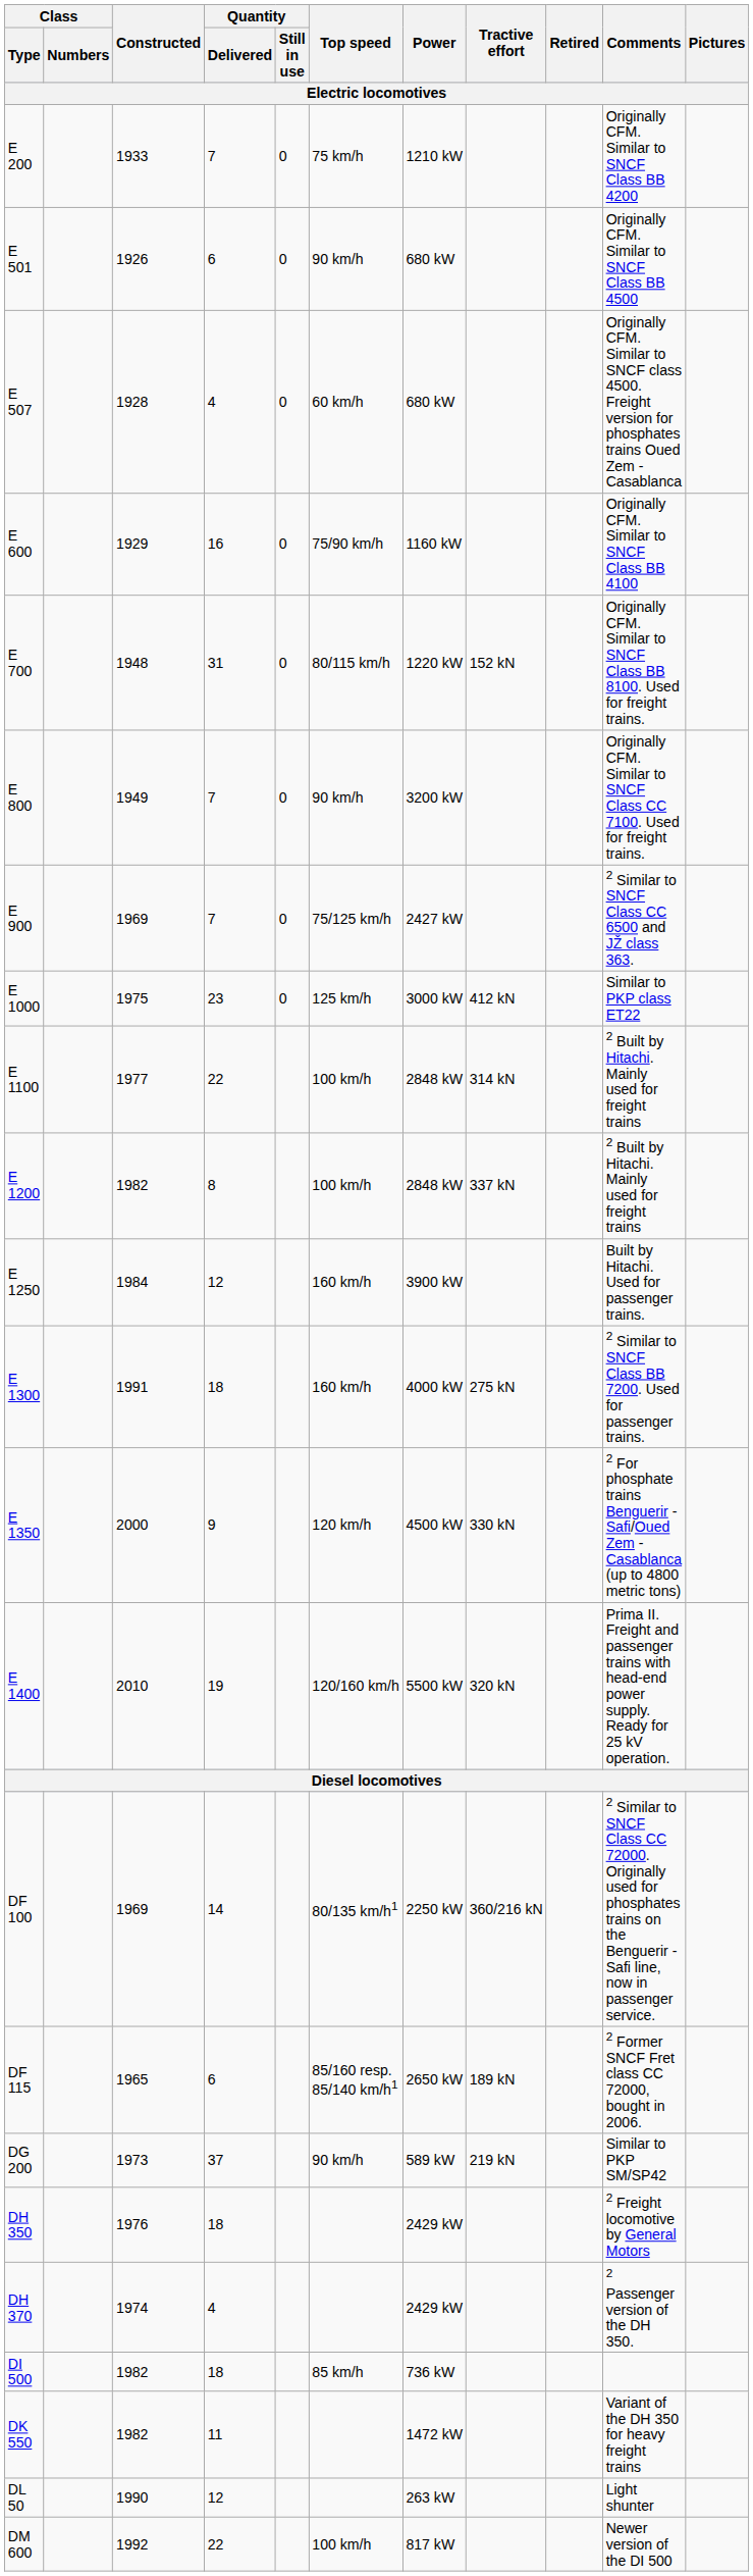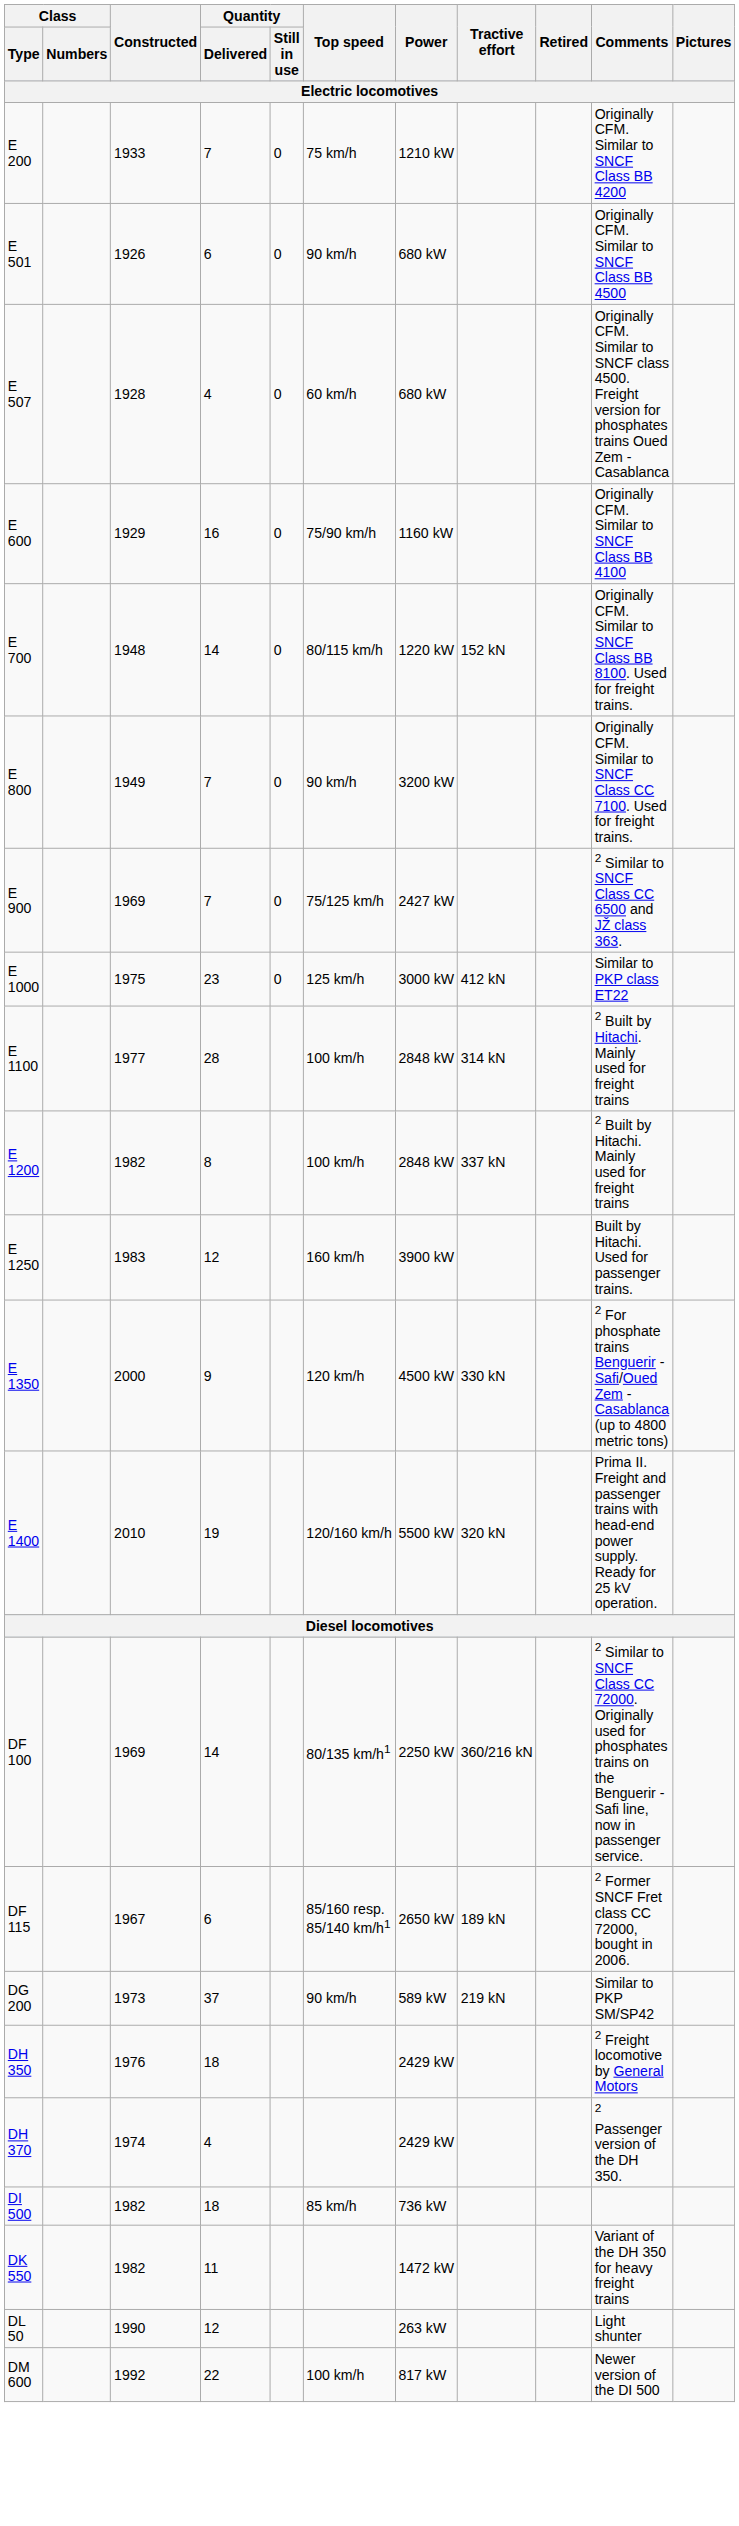 <table class="wikitable" style="font-size:90%">
 <tr>
 <th colspan="2">Class</th>
 <th rowspan="2">Constructed</th>
 <th colspan="2">Quantity</th>
 <th rowspan="2">Top speed</th>
 <th rowspan="2">Power</th>
 <th rowspan="2">Tractive effort</th>
 <th rowspan="2">Retired</th>
 <th rowspan="2">Comments</th>
 <th rowspan="2">Pictures</th>
 </tr>
 <tr>
 <th>Type</th>
 <th>Numbers</th>
 <th>Delivered</th>
 <th>Still in use</th>
 </tr>
 <tr style="background:#bcd;">
 <th colspan = "11">Electric locomotives</th>
 </tr>
 <tr>
 <td>E 200</td>
 <td></td>
 <td>1933</td>
 <td>7</td>
 <td>0</td>
 <td>75 km/h</td>
 <td>1210 kW</td>
 <td></td>
 <td></td>
 <td>Originally CFM. Similar to <a href='#'>SNCF Class BB 4200</a></td>
 <td style="padding:2px;"></td>
 </tr>
 <tr>
 <td>E 501</td>
 <td></td>
 <td>1926</td>
 <td>6</td>
 <td>0</td>
 <td>90 km/h</td>
 <td>680 kW</td>
 <td></td>
 <td></td>
 <td>Originally CFM. Similar to <a href='#'>SNCF Class BB 4500</a></td>
 <td style="padding:2px;"></td>
 </tr>
 <tr>
 <td>E 507</td>
 <td></td>
 <td>1928</td>
 <td>4</td>
 <td>0</td>
 <td>60 km/h</td>
 <td>680 kW</td>
 <td></td>
 <td></td>
 <td>Originally CFM. Similar to SNCF class 4500. Freight version for phosphates trains Oued Zem - Casablanca</td>
 <td style="padding:2px;"></td>
 </tr>
 <tr>
 <td>E 600</td>
 <td></td>
 <td>1929</td>
 <td>16</td>
 <td>0</td>
 <td>75/90 km/h</td>
 <td>1160 kW</td>
 <td></td>
 <td></td>
 <td>Originally CFM. Similar to <a href='#'>SNCF Class BB 4100</a></td>
 <td style="padding:2px;"></td>
 </tr>
 <tr>
 <td>E 700</td>
 <td></td>
 <td>1948</td>
-<td>31</td>
+<td>14</td>
 <td>0</td>
 <td>80/115 km/h</td>
 <td>1220 kW</td>
 <td>152 kN</td>
 <td></td>
 <td>Originally CFM. Similar to <a href='#'>SNCF Class BB 8100</a>. Used for freight trains.</td>
 <td style="padding:2px;"></td>
 </tr>
 <tr>
 <td>E 800</td>
 <td></td>
 <td>1949</td>
 <td>7</td>
 <td>0</td>
 <td>90 km/h</td>
 <td>3200 kW</td>
 <td></td>
 <td></td>
 <td>Originally CFM. Similar to <a href='#'>SNCF Class CC 7100</a>. Used for freight trains.</td>
 <td style="padding:2px;"></td>
 </tr>
 <tr>
 <td>E 900</td>
 <td></td>
 <td>1969</td>
 <td>7</td>
 <td>0</td>
 <td>75/125 km/h</td>
 <td>2427 kW</td>
 <td></td>
 <td></td>
 <td><sup>2</sup> Similar to <a href='#'>SNCF Class CC 6500</a> and <a href='#'>JŽ class 363</a>.</td>
 <td style="padding:2px;"></td>
 </tr>
 <tr>
 <td>E 1000</td>
 <td></td>
 <td>1975</td>
 <td>23</td>
 <td>0</td>
 <td>125 km/h</td>
 <td>3000 kW</td>
 <td>412 kN</td>
 <td></td>
 <td>Similar to <a href='#'>PKP class ET22</a></td>
 <td style="padding:2px;"></td>
 </tr>
 <tr>
 <td>E 1100</td>
 <td></td>
 <td>1977</td>
-<td>22</td>
+<td>28</td>
 <td></td>
 <td>100 km/h</td>
 <td>2848 kW</td>
 <td>314 kN</td>
 <td></td>
 <td><sup>2</sup> Built by <a href='#'>Hitachi</a>. Mainly used for freight trains</td>
 <td style="padding:2px;"></td>
 </tr>
 <tr>
 <td><a href='#'>E 1200</a></td>
 <td></td>
 <td>1982</td>
 <td>8</td>
 <td></td>
 <td>100 km/h</td>
 <td>2848 kW</td>
 <td>337 kN</td>
 <td></td>
 <td><sup>2</sup> Built by Hitachi. Mainly used for freight trains</td>
 <td style="padding:2px;"></td>
 </tr>
 <tr>
 <td>E 1250</td>
 <td></td>
-<td>1984</td>
+<td>1983</td>
 <td>12</td>
 <td></td>
 <td>160 km/h</td>
 <td>3900 kW</td>
 <td></td>
 <td></td>
 <td>Built by Hitachi. Used for passenger trains.</td>
-<td style="padding:2px;"></td>
-</tr>
-<tr>
-<td><a href='#'>E 1300</a></td>
-<td></td>
-<td>1991</td>
-<td>18</td>
-<td></td>
-<td>160 km/h</td>
-<td>4000 kW</td>
-<td>275 kN</td>
-<td></td>
-<td><sup>2</sup> Similar to <a href='#'>SNCF Class BB 7200</a>. Used for passenger trains.</td>
 <td style="padding:2px;"></td>
 </tr>
 <tr>
 <td><a href='#'>E 1350</a></td>
 <td></td>
 <td>2000</td>
 <td>9</td>
 <td></td>
 <td>120 km/h</td>
 <td>4500 kW</td>
 <td>330 kN</td>
 <td></td>
 <td><sup>2</sup> For phosphate trains <a href='#'>Benguerir</a> - <a href='#'>Safi</a>/<a href='#'>Oued Zem</a> - <a href='#'>Casablanca</a> (up to 4800 metric tons)</td>
 <td style="padding:2px;"></td>
 </tr>
 <tr>
 <td><a href='#'>E 1400</a></td>
 <td></td>
 <td>2010</td>
 <td>19</td>
 <td></td>
 <td>120/160 km/h</td>
 <td>5500 kW</td>
 <td>320 kN</td>
 <td></td>
 <td>Prima II. Freight and passenger trains with head-end power supply. Ready for 25 kV operation.</td>
 <td style="padding:2px;"></td>
 </tr>
 <tr style="background:#bcd;"   >
 <th colspan = "11">Diesel locomotives</th>
 </tr>
 <tr>
 <td>DF 100</td>
 <td></td>
 <td>1969</td>
 <td>14</td>
 <td></td>
 <td>80/135 km/h<sup>1</sup></td>
 <td>2250 kW</td>
 <td>360/216 kN</td>
 <td></td>
 <td><sup>2</sup> Similar to <a href='#'>SNCF Class CC 72000</a>. Originally used for phosphates trains on the Benguerir - Safi line, now in passenger service.</td>
 <td style="padding:2px;"></td>
 </tr>
 <tr>
 <td>DF 115</td>
 <td></td>
-<td>1965</td>
+<td>1967</td>
 <td>6</td>
 <td></td>
 <td>85/160 resp. 85/140 km/h<sup>1</sup></td>
 <td>2650 kW</td>
 <td>189 kN</td>
 <td></td>
 <td><sup>2</sup> Former SNCF Fret class CC 72000, bought in 2006.</td>
 <td style="padding:2px;"></td>
 </tr>
 <tr>
 <td>DG 200</td>
 <td></td>
 <td>1973</td>
 <td>37</td>
 <td></td>
 <td>90 km/h</td>
 <td>589 kW</td>
 <td>219 kN</td>
 <td></td>
 <td>Similar to PKP SM/SP42</td>
 <td style="padding:2px;"></td>
 </tr>
 <tr>
 <td><a href='#'>DH 350</a></td>
 <td></td>
 <td>1976</td>
 <td>18</td>
 <td></td>
 <td></td>
 <td>2429 kW</td>
 <td></td>
 <td></td>
 <td><sup>2</sup> Freight locomotive by <a href='#'>General Motors</a></td>
 <td style="padding:2px;"></td>
 </tr>
 <tr>
 <td><a href='#'>DH 370</a></td>
 <td></td>
 <td>1974</td>
 <td>4</td>
 <td></td>
 <td></td>
 <td>2429 kW</td>
 <td></td>
 <td></td>
 <td><sup>2</sup> Passenger version of the DH 350.</td>
 <td style="padding:2px;"></td>
 </tr>
 <tr>
 <td><a href='#'>DI 500</a></td>
 <td></td>
 <td>1982</td>
 <td>18</td>
 <td></td>
 <td>85 km/h</td>
 <td>736 kW</td>
 <td></td>
 <td></td>
 <td></td>
 <td style="padding:2px;"></td>
 </tr>
 <tr>
 <td><a href='#'>DK 550</a></td>
 <td></td>
 <td>1982</td>
 <td>11</td>
 <td></td>
 <td></td>
 <td>1472 kW</td>
 <td></td>
 <td></td>
 <td>Variant of the DH 350 for heavy freight trains</td>
 <td style="padding:2px;"></td>
 </tr>
 <tr>
 <td>DL 50</td>
 <td></td>
 <td>1990</td>
 <td>12</td>
 <td></td>
 <td></td>
 <td>263 kW</td>
 <td></td>
 <td></td>
 <td>Light shunter</td>
 <td style="padding:2px;"></td>
 </tr>
 <tr>
 <td>DM 600</td>
 <td></td>
 <td>1992</td>
 <td>22</td>
 <td></td>
 <td>100 km/h</td>
 <td>817 kW</td>
 <td></td>
 <td></td>
 <td>Newer version of the DI 500</td>
 <td style="padding:2px;"></td>
 </tr>
 </table>
